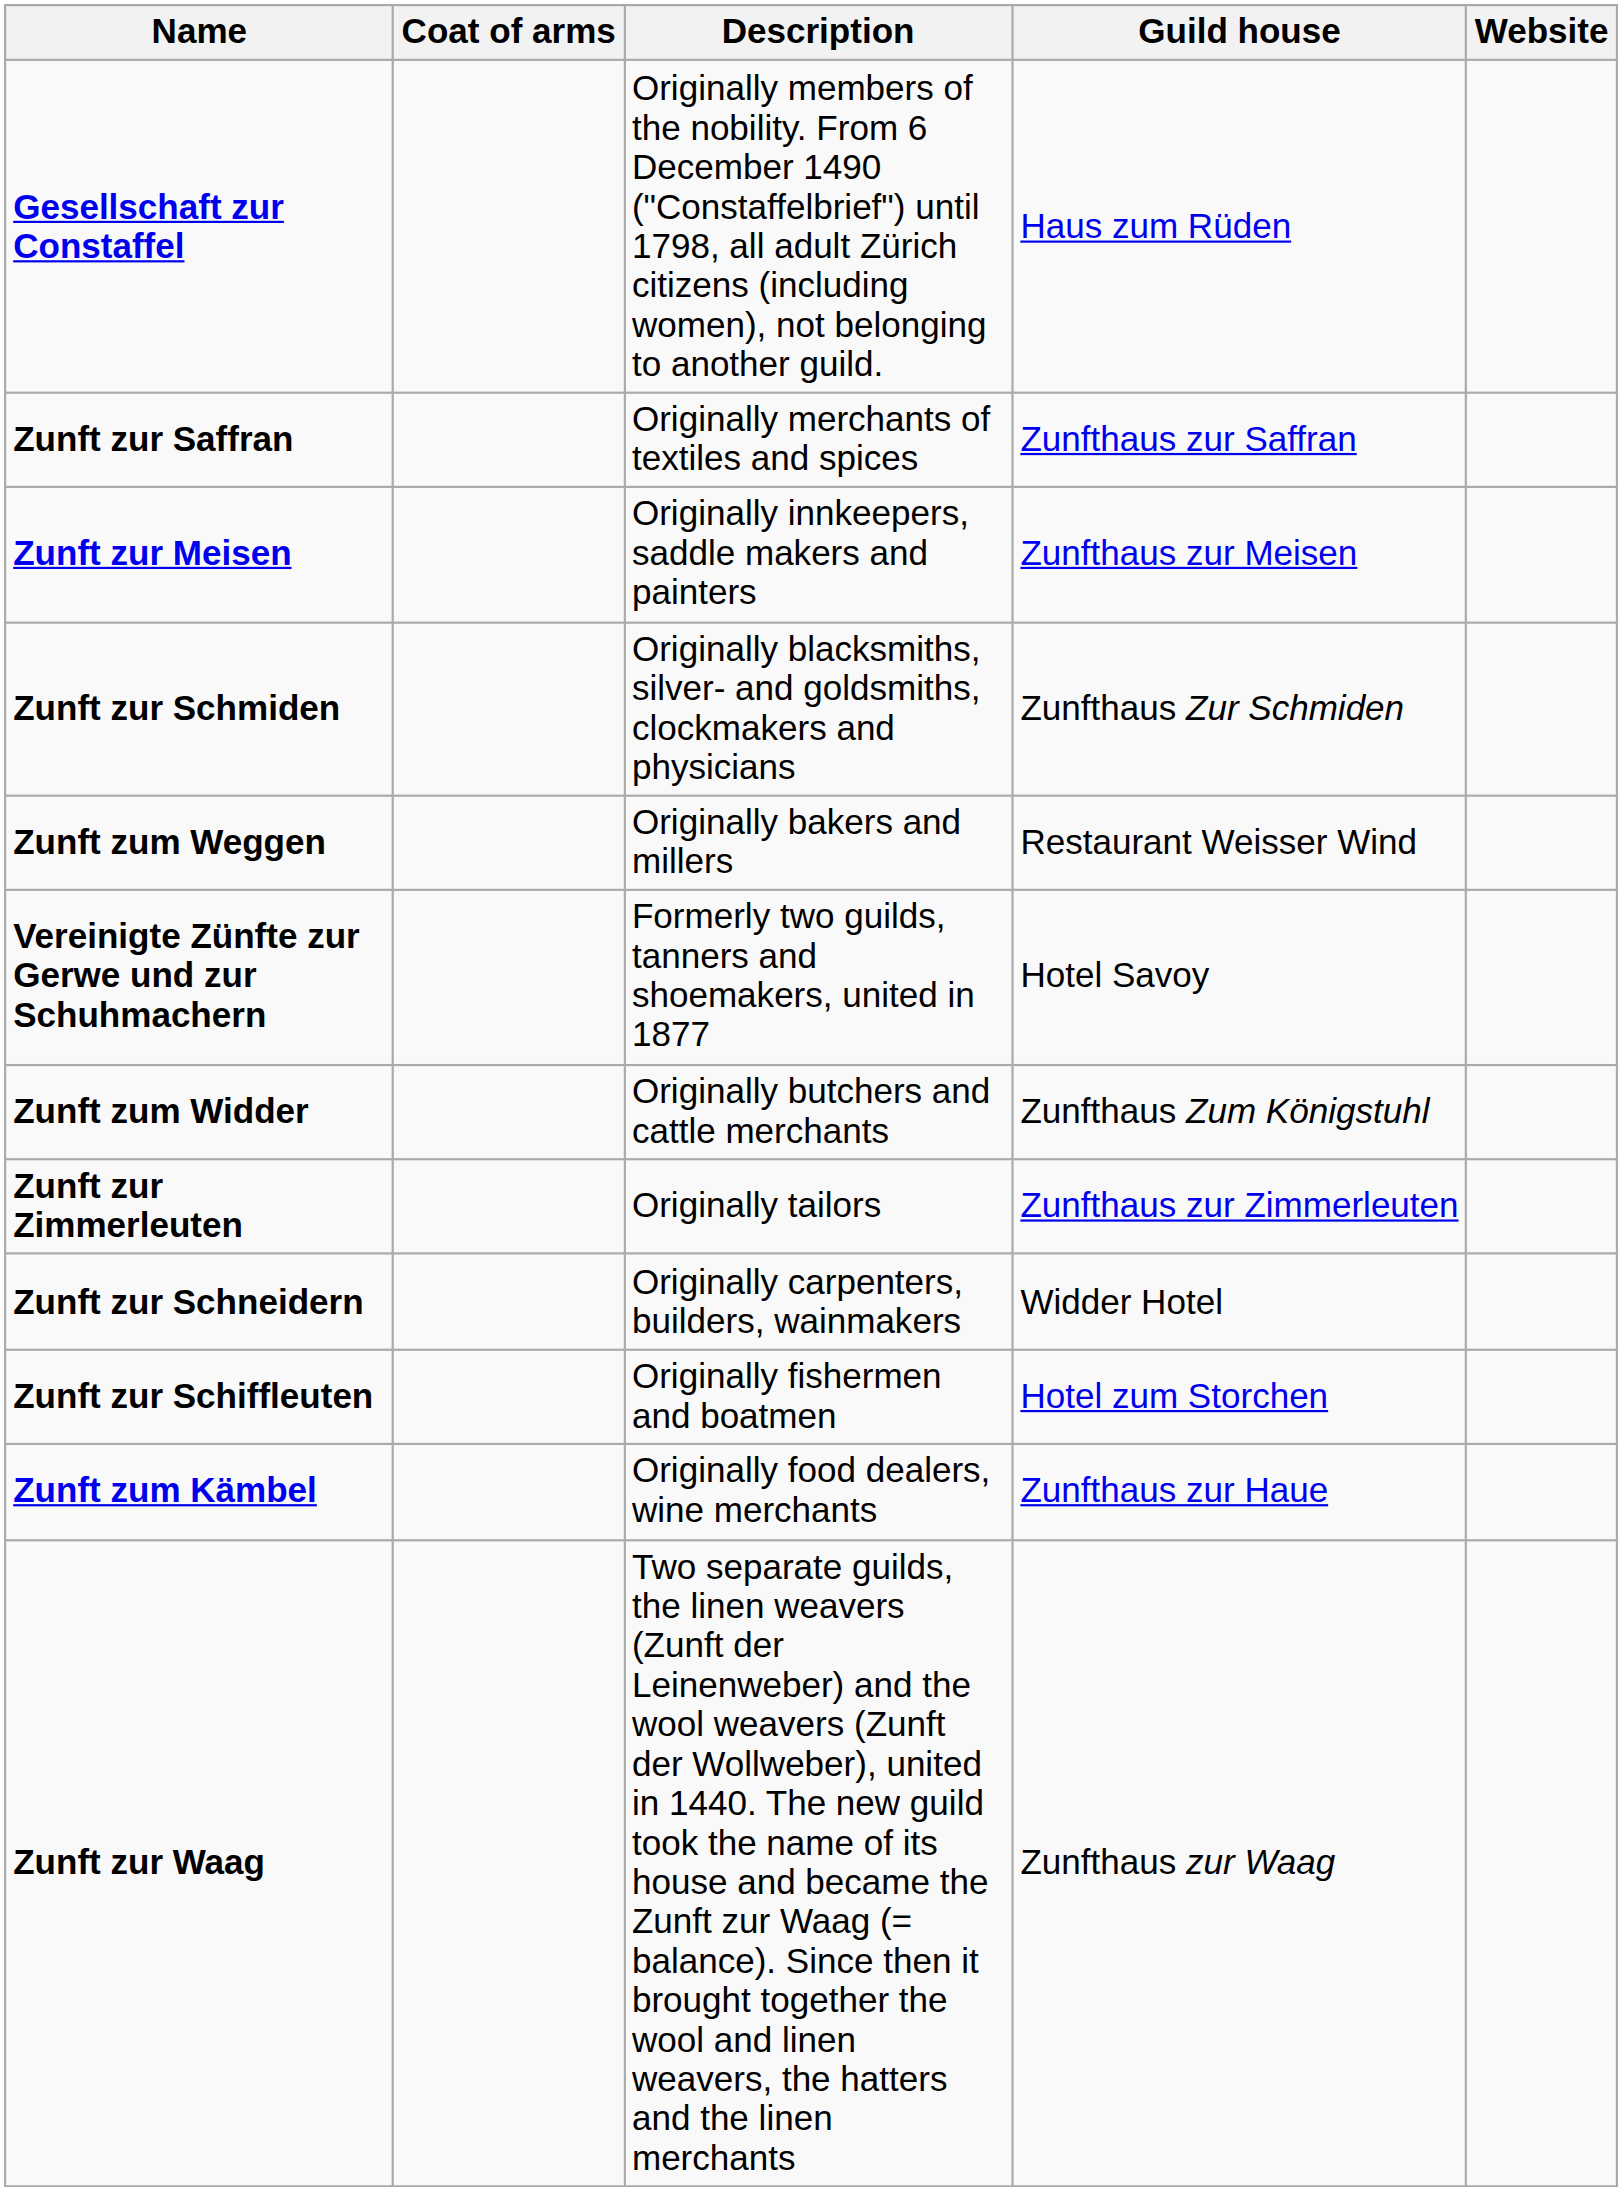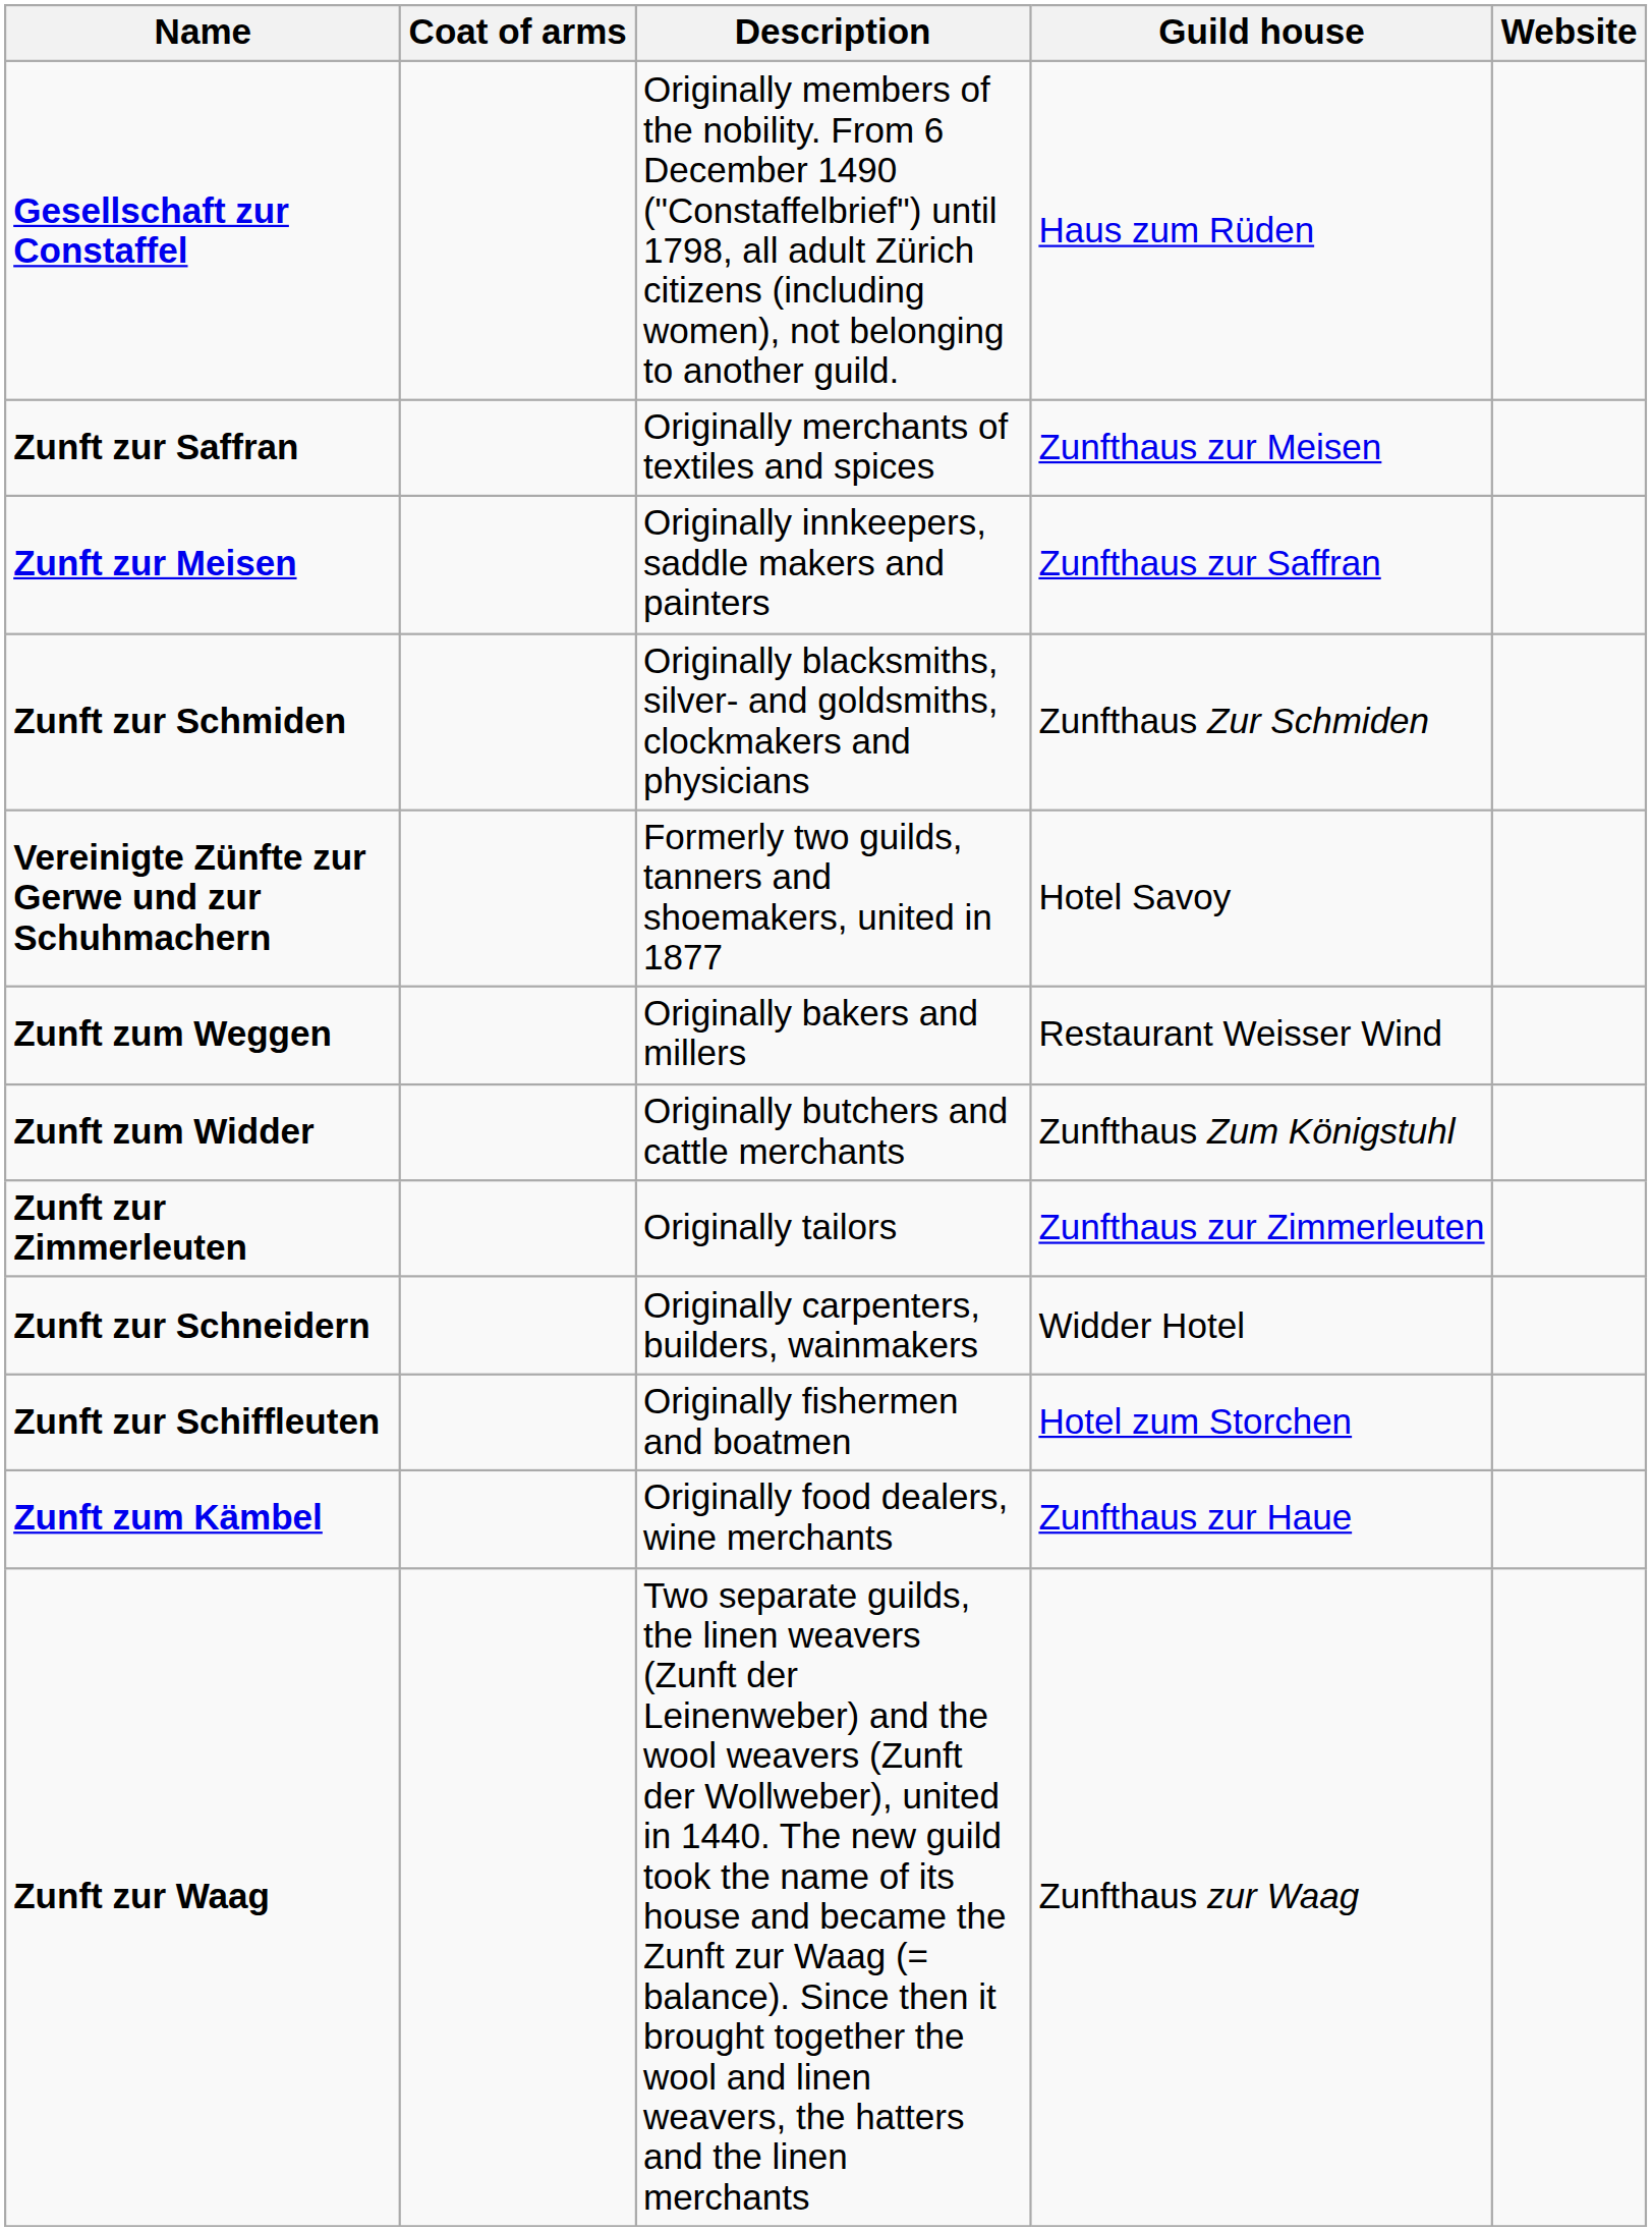 <table class="wikitable">
 <tr>
 <th width="170pt">Name</th>
 <th>Coat of arms</th>
 <th width="170pt">Description</th>
 <th>Guild house</th>
 <th>Website</th>
 </tr>
 <tr>
 <td><strong><a href='#'>Gesellschaft zur Constaffel</a></strong></td>
 <td></td>
 <td>Originally members of the nobility. From 6 December 1490 ("Constaffelbrief") until 1798, all adult Zürich citizens (including women), not belonging to another guild.</td>
 <td><a href='#'>Haus zum Rüden</a><br></td>
 <td></td>
 </tr>
 <tr>
 <td><strong>Zunft zur Saffran</strong></td>
 <td></td>
 <td>Originally merchants of textiles and spices</td>
-<td><a href='#'>Zunfthaus zur Saffran</a><br></td>
+<td><a href='#'>Zunfthaus zur Meisen</a><br></td>
 <td></td>
 </tr>
 <tr>
 <td><strong><a href='#'>Zunft zur Meisen</a></strong></td>
 <td></td>
 <td>Originally innkeepers, saddle makers and painters </td>
-<td><a href='#'>Zunfthaus zur Meisen</a><br></td>
+<td><a href='#'>Zunfthaus zur Saffran</a><br></td>
 <td></td>
 </tr>
 <tr>
 <td><strong>Zunft zur Schmiden</strong></td>
 <td></td>
 <td>Originally blacksmiths, silver- and goldsmiths, clockmakers and physicians</td>
 <td>Zunfthaus <em>Zur Schmiden</em><br></td>
 <td></td>
 </tr>
 <tr>
+<td><strong>Vereinigte Zünfte zur Gerwe und zur Schuhmachern</strong></td>
+<td></td>
+<td>Formerly two guilds, tanners and shoemakers, united in 1877</td>
+<td>Hotel Savoy</td>
+<td></td>
+</tr>
+<tr>
 <td><strong>Zunft zum Weggen</strong></td>
 <td></td>
 <td>Originally bakers and millers</td>
 <td>Restaurant Weisser Wind</td>
-<td></td>
-</tr>
-<tr>
-<td><strong>Vereinigte Zünfte zur Gerwe und zur Schuhmachern</strong></td>
-<td></td>
-<td>Formerly two guilds, tanners and shoemakers, united in 1877</td>
-<td>Hotel Savoy</td>
 <td></td>
 </tr>
 <tr>
 <td><strong>Zunft zum Widder</strong></td>
 <td></td>
 <td>Originally butchers and cattle merchants</td>
 <td>Zunfthaus <em>Zum Königstuhl</em><br></td>
 <td></td>
 </tr>
 <tr>
 <td><strong>Zunft zur Zimmerleuten</strong></td>
 <td></td>
 <td>Originally tailors</td>
 <td><a href='#'>Zunfthaus zur Zimmerleuten</a><br></td>
 <td></td>
 </tr>
 <tr>
 <td><strong>Zunft zur Schneidern</strong></td>
 <td></td>
 <td>Originally carpenters, builders, wainmakers</td>
 <td>Widder Hotel<br></td>
 <td></td>
 </tr>
 <tr>
 <td><strong>Zunft zur Schiffleuten</strong></td>
 <td></td>
 <td>Originally fishermen and boatmen</td>
 <td><a href='#'>Hotel zum Storchen</a><br></td>
 <td></td>
 </tr>
 <tr>
 <td><strong><a href='#'>Zunft zum Kämbel</a></strong></td>
 <td></td>
 <td>Originally food dealers, wine merchants</td>
 <td><a href='#'>Zunfthaus zur Haue</a><br></td>
 <td></td>
 </tr>
 <tr>
 <td><strong>Zunft zur Waag</strong></td>
 <td></td>
 <td>Two separate guilds, the linen weavers (Zunft der Leinenweber) and the wool weavers (Zunft der Wollweber), united in 1440. The new guild took the name of its house and became the Zunft zur Waag (= balance). Since then it brought together the wool and linen weavers, the hatters and the linen merchants</td>
 <td>Zunfthaus <em>zur Waag</em><br></td>
 <td></td>
 </tr>
 </table>
